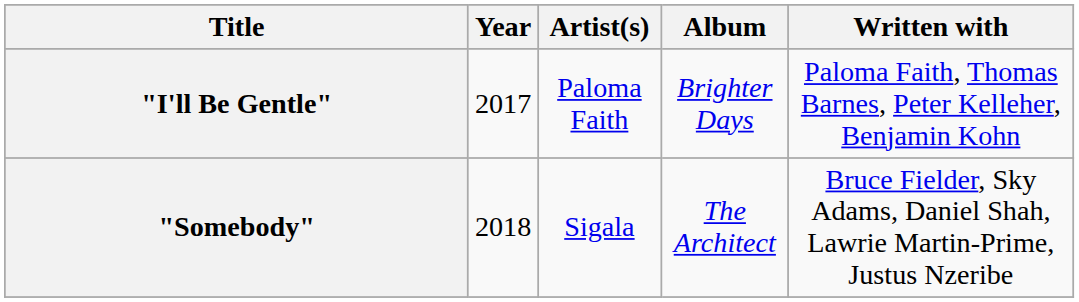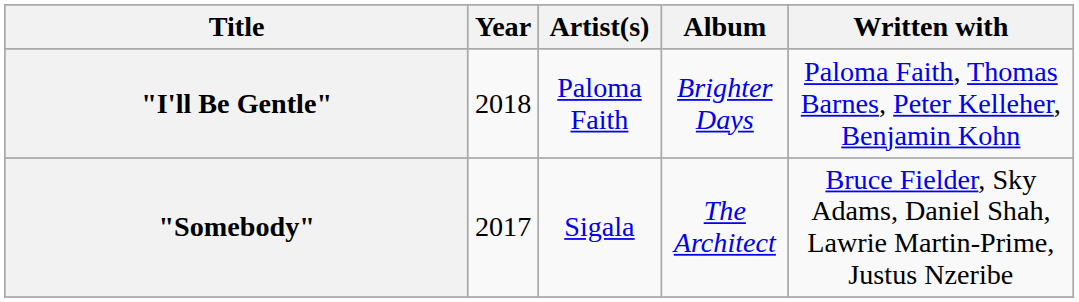 <table class="wikitable plainrowheaders" style="text-align:center;">
 <tr>
 <th scope="col" style="width:16em;">Title</th>
 <th scope="col" style="width:1em;">Year</th>
 <th scope="col">Artist(s)</th>
 <th scope="col">Album</th>
 <th scope="col">Written with</th>
 </tr>
 <tr>
 <th scope="row">"I'll Be Gentle"<br></th>
-<td>2017</td>
+<td>2018</td>
 <td><a href='#'>Paloma Faith</a></td>
 <td><em><a href='#'>Brighter Days</a></em></td>
 <td><a href='#'>Paloma Faith</a>, <a href='#'>Thomas Barnes</a>, <a href='#'>Peter Kelleher</a>, <a href='#'>Benjamin Kohn</a></td>
 </tr>
 <tr>
 <th scope="row">"Somebody"<br></th>
-<td>2018</td>
+<td>2017</td>
 <td><a href='#'>Sigala</a></td>
 <td><em><a href='#'>The Architect</a></em></td>
 <td><a href='#'>Bruce Fielder</a>, Sky Adams, Daniel Shah, Lawrie Martin-Prime, Justus Nzeribe</td>
 </tr>
 </table>
